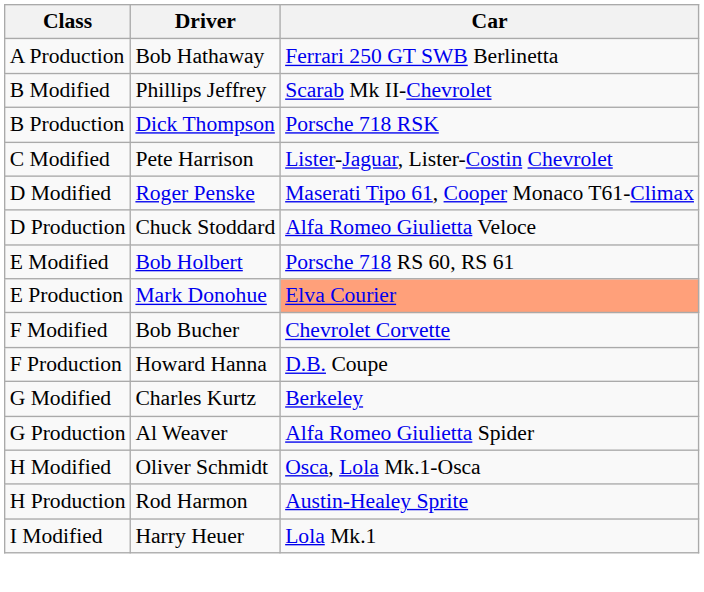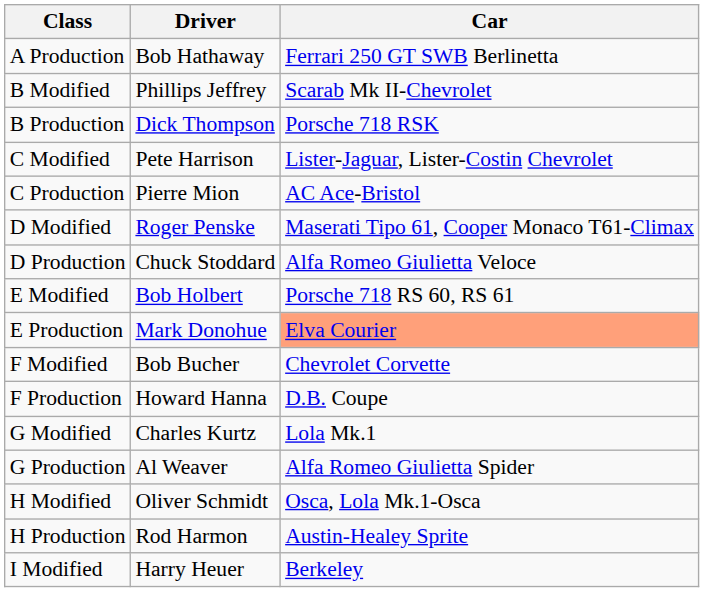 <table class=wikitable>
 <tr>
 <th>Class</th>
 <th>Driver</th>
 <th>Car</th>
 </tr>
 <tr>
 <td>A Production</td>
 <td> Bob Hathaway</td>
 <td><a href='#'>Ferrari 250 GT SWB</a> Berlinetta</td>
 </tr>
 <tr>
 <td>B Modified</td>
 <td> Phillips Jeffrey</td>
 <td><a href='#'>Scarab</a> Mk II-<a href='#'>Chevrolet</a></td>
 </tr>
 <tr>
 <td>B Production</td>
 <td> <a href='#'>Dick Thompson</a></td>
 <td><a href='#'>Porsche 718 RSK</a></td>
 </tr>
 <tr>
 <td>C Modified</td>
 <td> Pete Harrison</td>
 <td><a href='#'>Lister</a>-<a href='#'>Jaguar</a>, Lister-<a href='#'>Costin</a> <a href='#'>Chevrolet</a></td>
+</tr>
+<tr>
+<td>C Production</td>
+<td> Pierre Mion</td>
+<td><a href='#'>AC Ace</a>-<a href='#'>Bristol</a></td>
 </tr>
 <tr>
 <td>D Modified</td>
 <td> <a href='#'>Roger Penske</a></td>
 <td><a href='#'>Maserati Tipo 61</a>, <a href='#'>Cooper</a> Monaco T61-<a href='#'>Climax</a></td>
 </tr>
 <tr>
 <td>D Production</td>
 <td> Chuck Stoddard</td>
 <td><a href='#'>Alfa Romeo Giulietta</a> Veloce</td>
 </tr>
 <tr>
 <td>E Modified</td>
 <td> <a href='#'>Bob Holbert</a></td>
 <td><a href='#'>Porsche 718</a> RS 60, RS 61</td>
 </tr>
 <tr>
 <td>E Production</td>
 <td> <a href='#'>Mark Donohue</a></td>
 <td style="background: lightsalmon;"><a href='#'>Elva Courier</a></td>
 </tr>
 <tr>
 <td>F Modified</td>
 <td> Bob Bucher</td>
 <td><a href='#'>Chevrolet Corvette</a></td>
 </tr>
 <tr>
 <td>F Production</td>
 <td> Howard Hanna</td>
 <td><a href='#'>D.B.</a> Coupe</td>
 </tr>
 <tr>
 <td>G Modified</td>
 <td> Charles Kurtz</td>
-<td><a href='#'>Berkeley</a></td>
+<td><a href='#'>Lola</a> Mk.1</td>
 </tr>
 <tr>
 <td>G Production</td>
 <td> Al Weaver</td>
 <td><a href='#'>Alfa Romeo Giulietta</a> Spider</td>
 </tr>
 <tr>
 <td>H Modified</td>
 <td> Oliver Schmidt</td>
 <td><a href='#'>Osca</a>, <a href='#'>Lola</a> Mk.1-Osca</td>
 </tr>
 <tr>
 <td>H Production</td>
 <td> Rod Harmon</td>
 <td><a href='#'>Austin-Healey Sprite</a></td>
 </tr>
 <tr>
 <td>I Modified</td>
 <td> Harry Heuer</td>
-<td><a href='#'>Lola</a> Mk.1</td>
+<td><a href='#'>Berkeley</a></td>
 </tr>
 </table>
